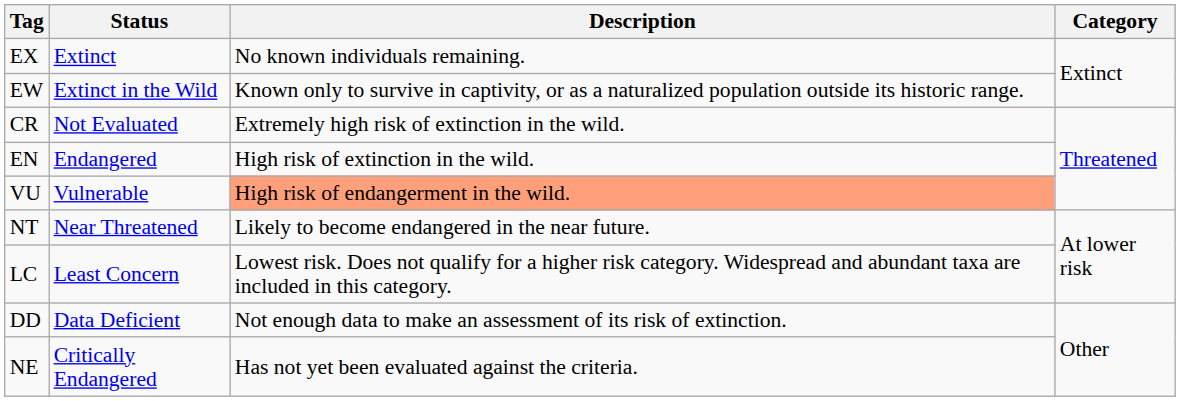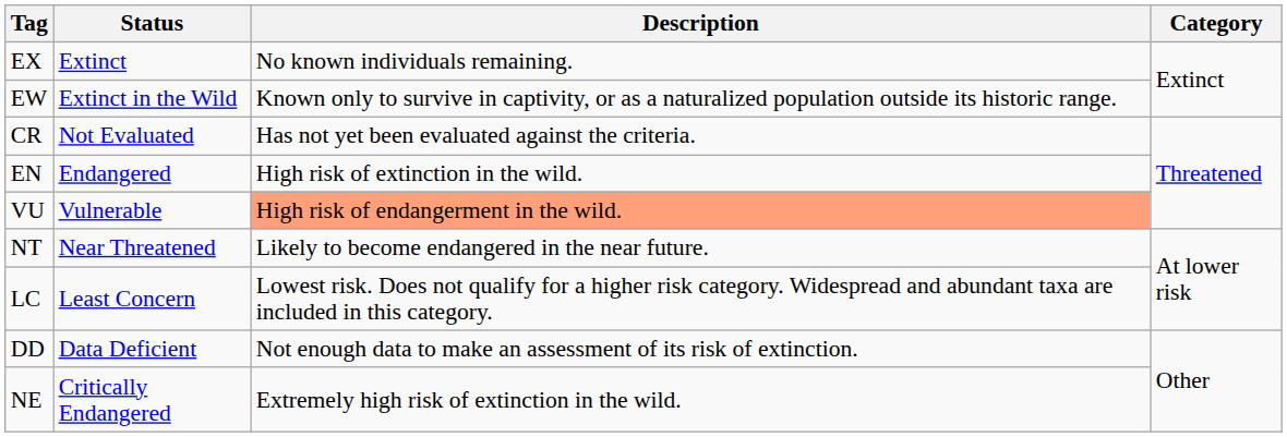 <table class="wikitable">
 <tr>
 <th>Tag</th>
 <th>Status</th>
 <th>Description</th>
 <th>Category</th>
 </tr>
 <tr>
 <td>EX</td>
 <td><a href='#'>Extinct</a></td>
 <td>No known individuals remaining.</td>
 <td rowspan="2">Extinct</td>
 </tr>
 <tr>
 <td>EW</td>
 <td><a href='#'>Extinct in the Wild</a></td>
 <td>Known only to survive in captivity, or as a naturalized population outside its historic range.</td>
 </tr>
 <tr>
 <td>CR</td>
 <td><a href='#'>Not Evaluated</a></td>
-<td>Extremely high risk of extinction in the wild.</td>
+<td>Has not yet been evaluated against the criteria.</td>
 <td rowspan="3"><a href='#'>Threatened</a></td>
 </tr>
 <tr>
 <td>EN</td>
 <td><a href='#'>Endangered</a></td>
 <td>High risk of extinction in the wild.</td>
 </tr>
 <tr>
 <td>VU</td>
 <td><a href='#'>Vulnerable</a></td>
 <td style="background: lightsalmon;">High risk of endangerment in the wild.</td>
 </tr>
 <tr>
 <td>NT</td>
 <td><a href='#'>Near Threatened</a></td>
 <td>Likely to become endangered in the near future.</td>
 <td rowspan="2">At lower risk</td>
 </tr>
 <tr>
 <td>LC</td>
 <td><a href='#'>Least Concern</a></td>
 <td>Lowest risk. Does not qualify for a higher risk category. Widespread and abundant taxa are included in this category.</td>
 </tr>
 <tr>
 <td>DD</td>
 <td><a href='#'>Data Deficient</a></td>
 <td>Not enough data to make an assessment of its risk of extinction.</td>
 <td rowspan="2">Other</td>
 </tr>
 <tr>
 <td>NE</td>
 <td><a href='#'>Critically Endangered</a></td>
-<td>Has not yet been evaluated against the criteria.</td>
+<td>Extremely high risk of extinction in the wild.</td>
 </tr>
 </table>
